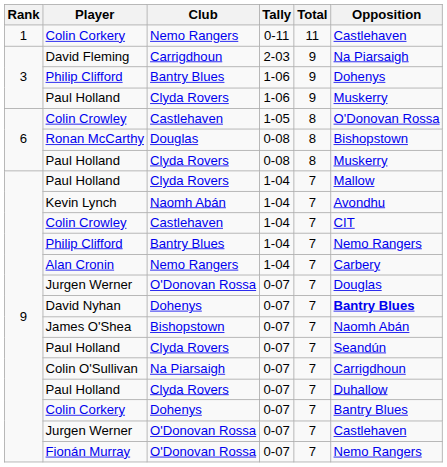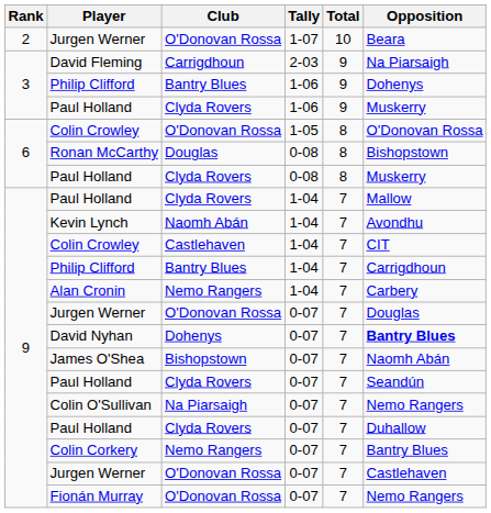 <table class="wikitable">
 <tr>
 <th>Rank</th>
 <th>Player</th>
 <th>Club</th>
 <th>Tally</th>
 <th>Total</th>
 <th>Opposition</th>
 </tr>
 <tr>
-<td rowspan="1" style="text-align:center;">1</td>
-<td><a href='#'>Colin Corkery</a></td>
-<td><a href='#'>Nemo Rangers</a></td>
-<td align=center>0-11</td>
-<td align=center>11</td>
-<td><a href='#'>Castlehaven</a></td>
+<td rowspan="1" style="text-align:center;">2</td>
+<td>Jurgen Werner</td>
+<td><a href='#'>O'Donovan Rossa</a></td>
+<td align=center>1-07</td>
+<td align=center>10</td>
+<td><a href='#'>Beara</a></td>
 </tr>
 <tr>
 <td rowspan="3" style="text-align:center;">3</td>
 <td>David Fleming</td>
 <td><a href='#'>Carrigdhoun</a></td>
 <td align=center>2-03</td>
 <td align=center>9</td>
 <td><a href='#'>Na Piarsaigh</a></td>
 </tr>
 <tr>
 <td><a href='#'>Philip Clifford</a></td>
 <td><a href='#'>Bantry Blues</a></td>
 <td align=center>1-06</td>
 <td align=center>9</td>
 <td><a href='#'>Dohenys</a></td>
 </tr>
 <tr>
 <td>Paul Holland</td>
 <td><a href='#'>Clyda Rovers</a></td>
 <td align=center>1-06</td>
 <td align=center>9</td>
 <td><a href='#'>Muskerry</a></td>
 </tr>
 <tr>
 <td rowspan="3" style="text-align:center;">6</td>
 <td><a href='#'>Colin Crowley</a></td>
-<td><a href='#'>Castlehaven</a></td>
+<td><a href='#'>O'Donovan Rossa</a></td>
 <td align=center>1-05</td>
 <td align=center>8</td>
 <td><a href='#'>O'Donovan Rossa</a></td>
 </tr>
 <tr>
 <td><a href='#'>Ronan McCarthy</a></td>
 <td><a href='#'>Douglas</a></td>
 <td align=center>0-08</td>
 <td align=center>8</td>
 <td><a href='#'>Bishopstown</a></td>
 </tr>
 <tr>
 <td>Paul Holland</td>
 <td><a href='#'>Clyda Rovers</a></td>
 <td align=center>0-08</td>
 <td align=center>8</td>
 <td><a href='#'>Muskerry</a></td>
 </tr>
 <tr>
 <td rowspan="14" style="text-align:center;">9</td>
 <td>Paul Holland</td>
 <td><a href='#'>Clyda Rovers</a></td>
 <td align=center>1-04</td>
 <td align=center>7</td>
 <td><a href='#'>Mallow</a></td>
 </tr>
 <tr>
 <td>Kevin Lynch</td>
 <td><a href='#'>Naomh Abán</a></td>
 <td align=center>1-04</td>
 <td align=center>7</td>
 <td><a href='#'>Avondhu</a></td>
 </tr>
 <tr>
 <td><a href='#'>Colin Crowley</a></td>
 <td><a href='#'>Castlehaven</a></td>
 <td align=center>1-04</td>
 <td align=center>7</td>
 <td><a href='#'>CIT</a></td>
 </tr>
 <tr>
 <td><a href='#'>Philip Clifford</a></td>
 <td><a href='#'>Bantry Blues</a></td>
 <td align=center>1-04</td>
 <td align=center>7</td>
-<td><a href='#'>Nemo Rangers</a></td>
+<td><a href='#'>Carrigdhoun</a></td>
 </tr>
 <tr>
 <td><a href='#'>Alan Cronin</a></td>
 <td><a href='#'>Nemo Rangers</a></td>
 <td align=center>1-04</td>
 <td align=center>7</td>
 <td><a href='#'>Carbery</a></td>
 </tr>
 <tr>
 <td>Jurgen Werner</td>
 <td><a href='#'>O'Donovan Rossa</a></td>
 <td align=center>0-07</td>
 <td align=center>7</td>
 <td><a href='#'>Douglas</a></td>
 </tr>
 <tr>
 <td>David Nyhan</td>
 <td><a href='#'>Dohenys</a></td>
 <td align=center>0-07</td>
 <td align=center>7</td>
 <td><strong><a href='#'>Bantry Blues</a></strong></td>
 </tr>
 <tr>
 <td>James O'Shea</td>
 <td><a href='#'>Bishopstown</a></td>
 <td align=center>0-07</td>
 <td align=center>7</td>
 <td><a href='#'>Naomh Abán</a></td>
 </tr>
 <tr>
 <td>Paul Holland</td>
 <td><a href='#'>Clyda Rovers</a></td>
 <td align=center>0-07</td>
 <td align=center>7</td>
 <td><a href='#'>Seandún</a></td>
 </tr>
 <tr>
 <td>Colin O'Sullivan</td>
 <td><a href='#'>Na Piarsaigh</a></td>
 <td align=center>0-07</td>
 <td align=center>7</td>
-<td><a href='#'>Carrigdhoun</a></td>
+<td><a href='#'>Nemo Rangers</a></td>
 </tr>
 <tr>
 <td>Paul Holland</td>
 <td><a href='#'>Clyda Rovers</a></td>
 <td align=center>0-07</td>
 <td align=center>7</td>
 <td><a href='#'>Duhallow</a></td>
 </tr>
 <tr>
 <td><a href='#'>Colin Corkery</a></td>
-<td><a href='#'>Dohenys</a></td>
+<td><a href='#'>Nemo Rangers</a></td>
 <td align=center>0-07</td>
 <td align=center>7</td>
 <td><a href='#'>Bantry Blues</a></td>
 </tr>
 <tr>
 <td>Jurgen Werner</td>
 <td><a href='#'>O'Donovan Rossa</a></td>
 <td align=center>0-07</td>
 <td align=center>7</td>
 <td><a href='#'>Castlehaven</a></td>
 </tr>
 <tr>
 <td><a href='#'>Fionán Murray</a></td>
 <td><a href='#'>O'Donovan Rossa</a></td>
 <td align=center>0-07</td>
 <td align=center>7</td>
 <td><a href='#'>Nemo Rangers</a></td>
 </tr>
 </table>
